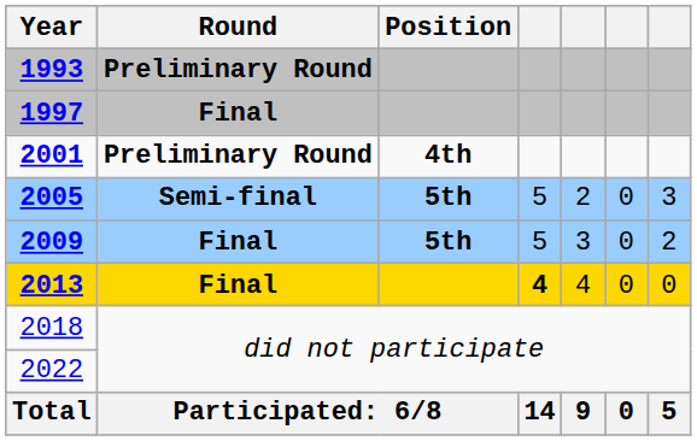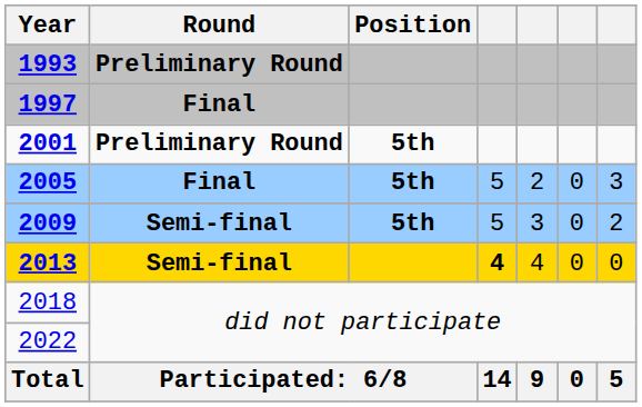 <table class="wikitable" style="text-align: center;">
 <tr>
 <th>Year</th>
 <th>Round</th>
 <th>Position</th>
 <th width="15"></th>
 <th width="15"></th>
 <th width="15"></th>
 <th width="15"></th>
 </tr>
 <tr style="background:silver;">
 <td> <strong><a href='#'>1993</a></strong></td>
 <td><strong>Preliminary Round</strong></td>
 <td></td>
 <td></td>
 <td></td>
 <td></td>
 <td></td>
 </tr>
 <tr style="background:silver;">
 <td> <strong><a href='#'>1997</a></strong></td>
 <td><strong>Final</strong></td>
 <td></td>
 <td></td>
 <td></td>
 <td></td>
 <td></td>
 </tr>
 <tr>
 <td> <strong><a href='#'>2001</a></strong></td>
 <td><strong>Preliminary Round</strong></td>
-<td><strong>4th</strong></td>
+<td><strong>5th</strong></td>
 <td></td>
 <td></td>
 <td></td>
 <td></td>
 </tr>
 <tr style="background:#9acdff;">
 <td> <strong><a href='#'>2005</a></strong></td>
-<td><strong>Semi-final</strong></td>
+<td><strong>Final</strong></td>
 <td><strong>5th</strong></td>
 <td>5</td>
 <td>2</td>
 <td>0</td>
 <td>3</td>
 </tr>
 <tr style="background:#9acdff;">
 <td> <strong><a href='#'>2009</a></strong></td>
-<td><strong>Final</strong></td>
+<td><strong>Semi-final</strong></td>
 <td><strong>5th</strong></td>
 <td>5</td>
 <td>3</td>
 <td>0</td>
 <td>2</td>
 </tr>
 <tr style="background:gold;">
 <td> <strong><a href='#'>2013</a></strong></td>
-<td><strong>Final</strong></td>
+<td><strong>Semi-final</strong></td>
 <td></td>
 <td><strong>4</strong></td>
 <td>4</td>
 <td>0</td>
 <td>0</td>
 </tr>
 <tr>
 <td> <a href='#'>2018</a></td>
 <td colspan="6" rowspan=2><em>did not participate</em></td>
 </tr>
 <tr>
 <td> <a href='#'>2022</a></td>
 </tr>
 <tr>
 <th>Total</th>
 <th colspan="2">Participated: 6/8</th>
 <th>14</th>
 <th>9</th>
 <th>0</th>
 <th>5</th>
 </tr>
 </table>
